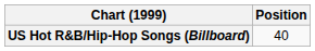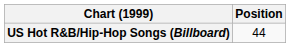 <table class="wikitable plainrowheaders" style="text-align:center">
 <tr>
 <th scope="col">Chart (1999)</th>
 <th scope="col">Position</th>
 </tr>
 <tr>
 <th scope="row">US Hot R&B/Hip-Hop Songs (<em>Billboard</em>)</th>
-<td>40</td>
+<td>44</td>
 </tr>
 </table>
